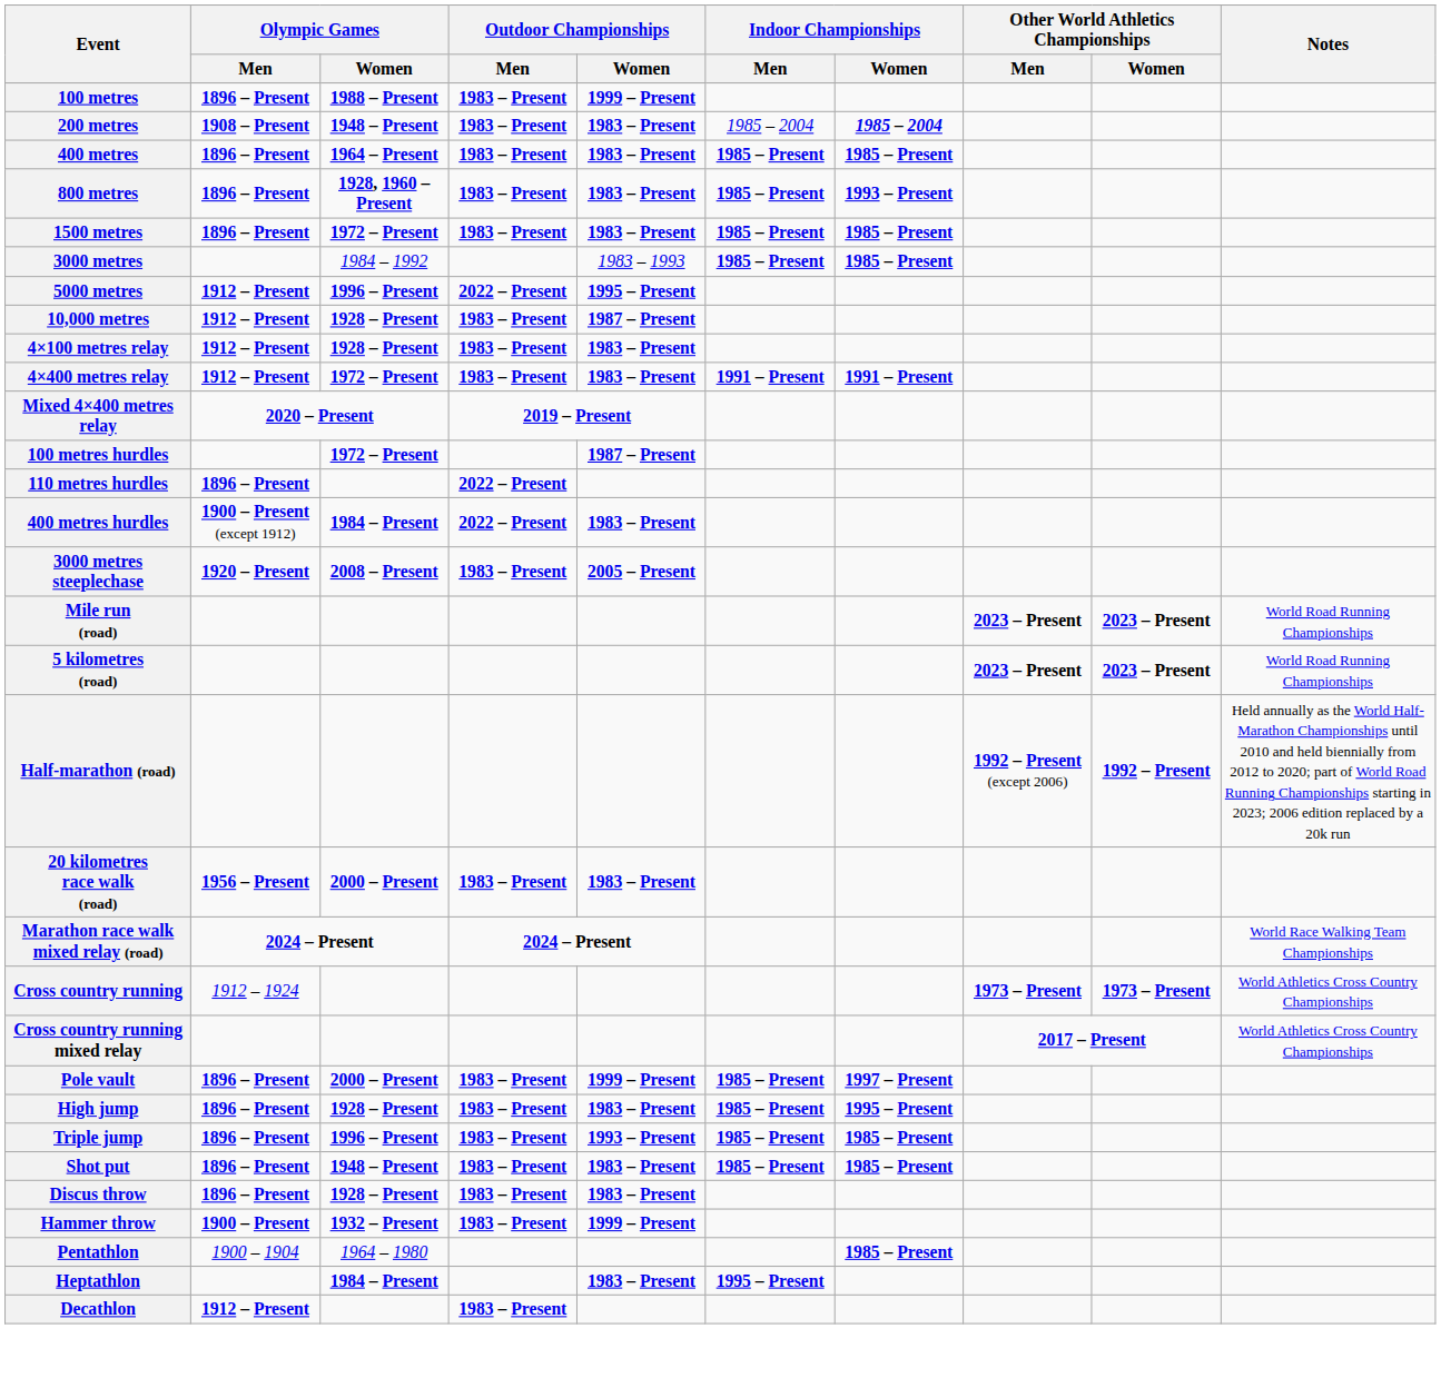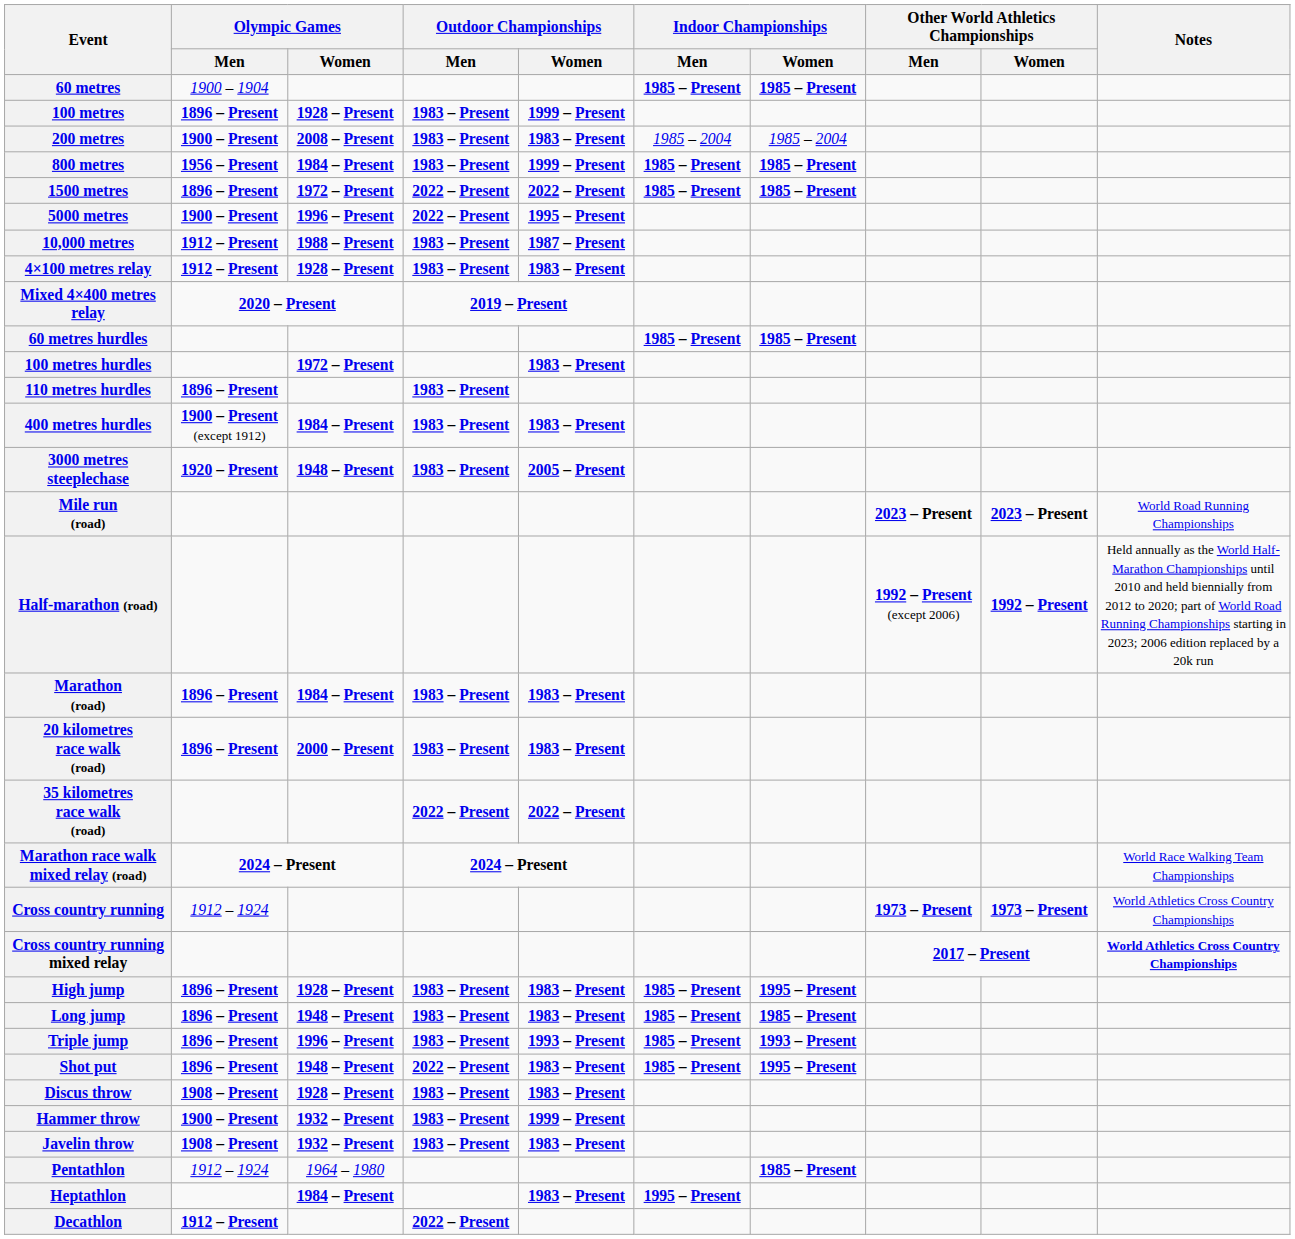 <table class="wikitable"  style= "text-align:center; font-size:95%;">
 <tr>
 <th rowspan=2>Event</th>
 <th scope="col" style="width: 15%;" colspan=2><a href='#'>Olympic Games</a></th>
 <th colspan=2><a href='#'>Outdoor Championships</a></th>
 <th colspan=2><a href='#'>Indoor Championships</a></th>
 <th colspan="2">Other World Athletics Championships</th>
 <th rowspan=2 scope="col" style="width: 15%;">Notes</th>
 </tr>
 <tr>
 <th scope="col" style="width: 9%;">Men</th>
 <th scope="col" style="width: 9%;">Women</th>
 <th scope="col" style="width: 9%;">Men</th>
 <th scope="col" style="width: 9%;">Women</th>
 <th scope="col" style="width: 9%;">Men</th>
 <th scope="col" style="width: 9%;">Women</th>
 <th scope="col" style="width: 9%;">Men</th>
 <th scope="col" style="width: 9%;">Women</th>
 </tr>
 <tr>
+<th><a href='#'>60 metres</a></th>
+<td><em><a href='#'>1900</a> – <a href='#'>1904</a></em></td>
+<td></td>
+<td></td>
+<td></td>
+<td><strong><a href='#'>1985</a> – <a href='#'>Present</a></strong></td>
+<td><strong><a href='#'>1985</a> – <a href='#'>Present</a></strong></td>
+<td></td>
+<td></td>
+<td></td>
+</tr>
+<tr>
 <th><a href='#'>100 metres</a></th>
 <td><strong><a href='#'>1896</a> – <a href='#'>Present</a></strong></td>
-<td><strong><a href='#'>1988</a> – <a href='#'>Present</a></strong></td>
+<td><strong><a href='#'>1928</a> – <a href='#'>Present</a></strong></td>
 <td><strong><a href='#'>1983</a> – <a href='#'>Present</a></strong></td>
 <td><strong><a href='#'>1999</a> – <a href='#'>Present</a></strong></td>
 <td></td>
 <td></td>
 <td></td>
 <td></td>
 <td></td>
 </tr>
 <tr>
 <th><a href='#'>200 metres</a></th>
-<td><strong><a href='#'>1908</a> – <a href='#'>Present</a></strong></td>
-<td><strong><a href='#'>1948</a> – <a href='#'>Present</a></strong></td>
+<td><strong><a href='#'>1900</a> – <a href='#'>Present</a></strong></td>
+<td><strong><a href='#'>2008</a> – <a href='#'>Present</a></strong></td>
 <td><strong><a href='#'>1983</a> – <a href='#'>Present</a></strong></td>
 <td><strong><a href='#'>1983</a> – <a href='#'>Present</a></strong></td>
 <td><em><a href='#'>1985</a> – <a href='#'>2004</a></em></td>
-<td><strong><em><a href='#'>1985</a> – <a href='#'>2004</a></em></strong></td>
-<td></td>
-<td></td>
-<td></td>
-</tr>
-<tr>
-<th><a href='#'>400 metres</a></th>
-<td><strong><a href='#'>1896</a> – <a href='#'>Present</a></strong></td>
-<td><strong><a href='#'>1964</a> – <a href='#'>Present</a></strong></td>
-<td><strong><a href='#'>1983</a> – <a href='#'>Present</a></strong></td>
-<td><strong><a href='#'>1983</a> – <a href='#'>Present</a></strong></td>
-<td><strong><a href='#'>1985</a> – <a href='#'>Present</a></strong></td>
-<td><strong><a href='#'>1985</a> – <a href='#'>Present</a></strong></td>
+<td><em><a href='#'>1985</a> – <a href='#'>2004</a></em></td>
 <td></td>
 <td></td>
 <td></td>
 </tr>
 <tr>
 <th><a href='#'>800 metres</a></th>
-<td><strong><a href='#'>1896</a> – <a href='#'>Present</a></strong></td>
-<td><strong><a href='#'>1928</a>, <a href='#'>1960</a> – <a href='#'>Present</a></strong></td>
+<td><strong><a href='#'>1956</a> – <a href='#'>Present</a></strong></td>
+<td><strong><a href='#'>1984</a> – <a href='#'>Present</a></strong></td>
 <td><strong><a href='#'>1983</a> – <a href='#'>Present</a></strong></td>
-<td><strong><a href='#'>1983</a> – <a href='#'>Present</a></strong></td>
+<td><strong><a href='#'>1999</a> – <a href='#'>Present</a></strong></td>
 <td><strong><a href='#'>1985</a> – <a href='#'>Present</a></strong></td>
-<td><strong><a href='#'>1993</a> – <a href='#'>Present</a></strong></td>
+<td><strong><a href='#'>1985</a> – <a href='#'>Present</a></strong></td>
 <td></td>
 <td></td>
 <td></td>
 </tr>
 <tr>
 <th><a href='#'>1500 metres</a></th>
 <td><strong><a href='#'>1896</a> – <a href='#'>Present</a></strong></td>
 <td><strong><a href='#'>1972</a> – <a href='#'>Present</a></strong></td>
-<td><strong><a href='#'>1983</a> – <a href='#'>Present</a></strong></td>
-<td><strong><a href='#'>1983</a> – <a href='#'>Present</a></strong></td>
-<td><strong><a href='#'>1985</a> – <a href='#'>Present</a></strong></td>
-<td><strong><a href='#'>1985</a> – <a href='#'>Present</a></strong></td>
-<td></td>
-<td></td>
-<td></td>
-</tr>
-<tr>
-<th><a href='#'>3000 metres</a></th>
-<td></td>
-<td><em><a href='#'>1984</a> – <a href='#'>1992</a></em></td>
-<td></td>
-<td><em><a href='#'>1983</a> – <a href='#'>1993</a></em></td>
+<td><strong><a href='#'>2022</a> – <a href='#'>Present</a></strong></td>
+<td><strong><a href='#'>2022</a> – <a href='#'>Present</a></strong></td>
 <td><strong><a href='#'>1985</a> – <a href='#'>Present</a></strong></td>
 <td><strong><a href='#'>1985</a> – <a href='#'>Present</a></strong></td>
 <td></td>
 <td></td>
 <td></td>
 </tr>
 <tr>
 <th><a href='#'>5000 metres</a></th>
-<td><strong><a href='#'>1912</a> – <a href='#'>Present</a></strong></td>
+<td><strong><a href='#'>1900</a> – <a href='#'>Present</a></strong></td>
 <td><strong><a href='#'>1996</a> – <a href='#'>Present</a></strong></td>
 <td><strong><a href='#'>2022</a> – <a href='#'>Present</a></strong></td>
 <td><strong><a href='#'>1995</a> – <a href='#'>Present</a></strong></td>
 <td></td>
 <td></td>
 <td></td>
 <td></td>
 <td></td>
 </tr>
 <tr>
 <th><a href='#'>10,000 metres</a></th>
 <td><strong><a href='#'>1912</a> – <a href='#'>Present</a></strong></td>
-<td><strong><a href='#'>1928</a> – <a href='#'>Present</a></strong></td>
+<td><strong><a href='#'>1988</a> – <a href='#'>Present</a></strong></td>
 <td><strong><a href='#'>1983</a> – <a href='#'>Present</a></strong></td>
 <td><strong><a href='#'>1987</a> – <a href='#'>Present</a></strong></td>
 <td></td>
 <td></td>
 <td></td>
 <td></td>
 <td></td>
 </tr>
 <tr>
 <th><a href='#'>4×100 metres relay</a></th>
 <td><strong><a href='#'>1912</a> – <a href='#'>Present</a></strong></td>
 <td><strong><a href='#'>1928</a> – <a href='#'>Present</a></strong></td>
 <td><strong><a href='#'>1983</a> – <a href='#'>Present</a></strong></td>
 <td><strong><a href='#'>1983</a> – <a href='#'>Present</a></strong></td>
 <td></td>
 <td></td>
 <td></td>
 <td></td>
 <td></td>
 </tr>
 <tr>
-<th><a href='#'>4×400 metres relay</a></th>
-<td><strong><a href='#'>1912</a> – <a href='#'>Present</a></strong></td>
-<td><strong><a href='#'>1972</a> – <a href='#'>Present</a></strong></td>
-<td><strong><a href='#'>1983</a> – <a href='#'>Present</a></strong></td>
-<td><strong><a href='#'>1983</a> – <a href='#'>Present</a></strong></td>
-<td><strong><a href='#'>1991</a> – <a href='#'>Present</a></strong></td>
-<td><strong><a href='#'>1991</a> – <a href='#'>Present</a></strong></td>
-<td></td>
-<td></td>
-<td></td>
-</tr>
-<tr>
 <th><a href='#'>Mixed 4×400 metres relay</a></th>
 <td colspan="2"><strong><a href='#'>2020</a> – <a href='#'>Present</a></strong></td>
 <td colspan="2"><strong><a href='#'>2019</a> – <a href='#'>Present</a></strong></td>
 <td></td>
 <td></td>
 <td></td>
 <td></td>
 <td></td>
 </tr>
 <tr>
+<th><a href='#'>60 metres hurdles</a></th>
+<td></td>
+<td></td>
+<td></td>
+<td></td>
+<td><strong><a href='#'>1985</a> – <a href='#'>Present</a></strong></td>
+<td><strong><a href='#'>1985</a> – <a href='#'>Present</a></strong></td>
+<td></td>
+<td></td>
+<td></td>
+</tr>
+<tr>
 <th><a href='#'>100 metres hurdles</a></th>
 <td></td>
 <td><strong><a href='#'>1972</a> – <a href='#'>Present</a></strong></td>
 <td></td>
-<td><strong><a href='#'>1987</a> – <a href='#'>Present</a></strong></td>
+<td><strong><a href='#'>1983</a> – <a href='#'>Present</a></strong></td>
 <td></td>
 <td></td>
 <td></td>
 <td></td>
 <td></td>
 </tr>
 <tr>
 <th><a href='#'>110 metres hurdles</a></th>
 <td><strong><a href='#'>1896</a> – <a href='#'>Present</a></strong></td>
 <td></td>
-<td><strong><a href='#'>2022</a> – <a href='#'>Present</a></strong></td>
+<td><strong><a href='#'>1983</a> – <a href='#'>Present</a></strong></td>
 <td></td>
 <td></td>
 <td></td>
 <td></td>
 <td></td>
 <td></td>
 </tr>
 <tr>
 <th><a href='#'>400 metres hurdles</a></th>
 <td><strong><a href='#'>1900</a> – <a href='#'>Present</a></strong><br><small>(except 1912)</small></td>
 <td><strong><a href='#'>1984</a> – <a href='#'>Present</a></strong></td>
-<td><strong><a href='#'>2022</a> – <a href='#'>Present</a></strong></td>
+<td><strong><a href='#'>1983</a> – <a href='#'>Present</a></strong></td>
 <td><strong><a href='#'>1983</a> – <a href='#'>Present</a></strong></td>
 <td></td>
 <td></td>
 <td></td>
 <td></td>
 <td></td>
 </tr>
 <tr>
 <th><a href='#'>3000 metres steeplechase</a></th>
 <td><strong><a href='#'>1920</a> – <a href='#'>Present</a></strong></td>
-<td><strong><a href='#'>2008</a> – <a href='#'>Present</a></strong></td>
+<td><strong><a href='#'>1948</a> – <a href='#'>Present</a></strong></td>
 <td><strong><a href='#'>1983</a> – <a href='#'>Present</a></strong></td>
 <td><strong><a href='#'>2005</a> – <a href='#'>Present</a></strong></td>
 <td></td>
 <td></td>
 <td></td>
 <td></td>
 <td></td>
 </tr>
 <tr>
 <th><a href='#'>Mile run</a> <br><small>(road)</small></th>
-<td></td>
-<td></td>
-<td></td>
-<td></td>
-<td></td>
-<td></td>
-<td><strong><a href='#'>2023</a> – Present</strong></td>
-<td><strong><a href='#'>2023</a> – Present</strong></td>
-<td><small><a href='#'>World Road Running Championships</a></small></td>
-</tr>
-<tr>
-<th><a href='#'>5 kilometres</a> <br><small>(road)</small></th>
 <td></td>
 <td></td>
 <td></td>
 <td></td>
 <td></td>
 <td></td>
 <td><strong><a href='#'>2023</a> – Present</strong></td>
 <td><strong><a href='#'>2023</a> – Present</strong></td>
 <td><small><a href='#'>World Road Running Championships</a></small></td>
 </tr>
 <tr>
 <th><a href='#'>Half-marathon</a> <small>(road)</small></th>
 <td></td>
 <td></td>
 <td></td>
 <td></td>
 <td></td>
 <td></td>
 <td><strong><a href='#'>1992</a> – <a href='#'>Present</a></strong> <small>(except 2006)</small></td>
 <td><strong><a href='#'>1992</a> – <a href='#'>Present</a></strong></td>
 <td><small>Held annually as the <a href='#'>World Half-Marathon Championships</a> until 2010 and held biennially from 2012 to 2020; part of  <a href='#'>World Road Running Championships</a> starting in 2023; 2006 edition replaced by a 20k run</small></td>
 </tr>
 <tr>
+<th><a href='#'>Marathon</a> <br><small>(road)</small></th>
+<td><strong><a href='#'>1896</a> – <a href='#'>Present</a></strong></td>
+<td><strong><a href='#'>1984</a> – <a href='#'>Present</a></strong></td>
+<td><strong><a href='#'>1983</a> – <a href='#'>Present</a></strong></td>
+<td><strong><a href='#'>1983</a> – <a href='#'>Present</a></strong></td>
+<td></td>
+<td></td>
+<td></td>
+<td></td>
+<td></td>
+</tr>
+<tr>
 <th><a href='#'>20 kilometres <br>race walk</a> <br><small>(road)</small></th>
-<td><strong><a href='#'>1956</a> – <a href='#'>Present</a></strong></td>
+<td><strong><a href='#'>1896</a> – <a href='#'>Present</a></strong></td>
 <td><strong><a href='#'>2000</a> – <a href='#'>Present</a></strong></td>
 <td><strong><a href='#'>1983</a> – <a href='#'>Present</a></strong></td>
 <td><strong><a href='#'>1983</a> – <a href='#'>Present</a></strong></td>
+<td></td>
+<td></td>
+<td></td>
+<td></td>
+<td></td>
+</tr>
+<tr>
+<th><a href='#'>35 kilometres <br>race walk</a> <br><small>(road)</small></th>
+<td></td>
+<td></td>
+<td><strong><a href='#'>2022</a> – <a href='#'>Present</a></strong></td>
+<td><strong><a href='#'>2022</a> – <a href='#'>Present</a></strong></td>
 <td></td>
 <td></td>
 <td></td>
 <td></td>
 <td></td>
 </tr>
 <tr>
 <th><a href='#'>Marathon race walk mixed relay</a> <small>(road)</small></th>
 <td colspan="2"><a href='#'><strong>2024</strong></a> <strong>– Present</strong></td>
 <td colspan="2"><a href='#'><strong>2024</strong></a> <strong>– Present</strong></td>
 <td></td>
 <td></td>
 <td></td>
 <td></td>
 <td><a href='#'><small>World Race Walking Team Championships</small></a></td>
 </tr>
 <tr>
 <th><a href='#'>Cross country running</a></th>
 <td><em><a href='#'>1912</a> – <a href='#'>1924</a></em></td>
 <td></td>
 <td></td>
 <td></td>
 <td></td>
 <td></td>
 <td><strong><a href='#'>1973</a> – <a href='#'>Present</a></strong></td>
 <td><strong><a href='#'>1973</a> – <a href='#'>Present</a></strong></td>
 <td><small><a href='#'>World Athletics Cross Country Championships</a></small></td>
 </tr>
 <tr>
 <th><a href='#'>Cross country running</a> mixed relay</th>
 <td></td>
 <td></td>
 <td></td>
 <td></td>
 <td></td>
 <td></td>
 <td colspan="2"><strong><a href='#'>2017</a> – <a href='#'>Present</a></strong></td>
-<td><small><a href='#'>World Athletics Cross Country Championships</a></small></td>
-</tr>
-<tr>
-<th><a href='#'>Pole vault</a></th>
-<td><strong><a href='#'>1896</a> – <a href='#'>Present</a></strong></td>
-<td><strong><a href='#'>2000</a> – <a href='#'>Present</a></strong></td>
-<td><strong><a href='#'>1983</a> – <a href='#'>Present</a></strong></td>
-<td><strong><a href='#'>1999</a> – <a href='#'>Present</a></strong></td>
-<td><strong><a href='#'>1985</a> – <a href='#'>Present</a></strong></td>
-<td><strong><a href='#'>1997</a> – <a href='#'>Present</a></strong></td>
-<td></td>
-<td></td>
-<td></td>
+<td><strong><small><a href='#'>World Athletics Cross Country Championships</a></small></strong></td>
 </tr>
 <tr>
 <th><a href='#'>High jump</a></th>
 <td><strong><a href='#'>1896</a> – <a href='#'>Present</a></strong></td>
 <td><strong><a href='#'>1928</a> – <a href='#'>Present</a></strong></td>
 <td><strong><a href='#'>1983</a> – <a href='#'>Present</a></strong></td>
 <td><strong><a href='#'>1983</a> – <a href='#'>Present</a></strong></td>
 <td><strong><a href='#'>1985</a> – <a href='#'>Present</a></strong></td>
 <td><strong><a href='#'>1995</a> – <a href='#'>Present</a></strong></td>
 <td></td>
 <td></td>
 <td></td>
 </tr>
 <tr>
-<th><a href='#'>Triple jump</a></th>
-<td><strong><a href='#'>1896</a> – <a href='#'>Present</a></strong></td>
-<td><strong><a href='#'>1996</a> – <a href='#'>Present</a></strong></td>
-<td><strong><a href='#'>1983</a> – <a href='#'>Present</a></strong></td>
-<td><strong><a href='#'>1993</a> – <a href='#'>Present</a></strong></td>
-<td><strong><a href='#'>1985</a> – <a href='#'>Present</a></strong></td>
-<td><strong><a href='#'>1985</a> – <a href='#'>Present</a></strong></td>
-<td></td>
-<td></td>
-<td></td>
-</tr>
-<tr>
-<th><a href='#'>Shot put</a></th>
+<th><a href='#'>Long jump</a></th>
 <td><strong><a href='#'>1896</a> – <a href='#'>Present</a></strong></td>
 <td><strong><a href='#'>1948</a> – <a href='#'>Present</a></strong></td>
 <td><strong><a href='#'>1983</a> – <a href='#'>Present</a></strong></td>
 <td><strong><a href='#'>1983</a> – <a href='#'>Present</a></strong></td>
 <td><strong><a href='#'>1985</a> – <a href='#'>Present</a></strong></td>
 <td><strong><a href='#'>1985</a> – <a href='#'>Present</a></strong></td>
 <td></td>
 <td></td>
 <td></td>
 </tr>
 <tr>
+<th><a href='#'>Triple jump</a></th>
+<td><strong><a href='#'>1896</a> – <a href='#'>Present</a></strong></td>
+<td><strong><a href='#'>1996</a> – <a href='#'>Present</a></strong></td>
+<td><strong><a href='#'>1983</a> – <a href='#'>Present</a></strong></td>
+<td><strong><a href='#'>1993</a> – <a href='#'>Present</a></strong></td>
+<td><strong><a href='#'>1985</a> – <a href='#'>Present</a></strong></td>
+<td><strong><a href='#'>1993</a> – <a href='#'>Present</a></strong></td>
+<td></td>
+<td></td>
+<td></td>
+</tr>
+<tr>
+<th><a href='#'>Shot put</a></th>
+<td><strong><a href='#'>1896</a> – <a href='#'>Present</a></strong></td>
+<td><strong><a href='#'>1948</a> – <a href='#'>Present</a></strong></td>
+<td><strong><a href='#'>2022</a> – <a href='#'>Present</a></strong></td>
+<td><strong><a href='#'>1983</a> – <a href='#'>Present</a></strong></td>
+<td><strong><a href='#'>1985</a> – <a href='#'>Present</a></strong></td>
+<td><strong><a href='#'>1995</a> – <a href='#'>Present</a></strong></td>
+<td></td>
+<td></td>
+<td></td>
+</tr>
+<tr>
 <th><a href='#'>Discus throw</a></th>
-<td><strong><a href='#'>1896</a> – <a href='#'>Present</a></strong></td>
+<td><strong><a href='#'>1908</a> – <a href='#'>Present</a></strong></td>
 <td><strong><a href='#'>1928</a> – <a href='#'>Present</a></strong></td>
 <td><strong><a href='#'>1983</a> – <a href='#'>Present</a></strong></td>
 <td><strong><a href='#'>1983</a> – <a href='#'>Present</a></strong></td>
 <td></td>
 <td></td>
 <td></td>
 <td></td>
 <td></td>
 </tr>
 <tr>
 <th><a href='#'>Hammer throw</a></th>
 <td><strong><a href='#'>1900</a> – <a href='#'>Present</a></strong></td>
 <td><strong><a href='#'>1932</a> – <a href='#'>Present</a></strong></td>
 <td><strong><a href='#'>1983</a> – <a href='#'>Present</a></strong></td>
 <td><strong><a href='#'>1999</a> – <a href='#'>Present</a></strong></td>
 <td></td>
 <td></td>
 <td></td>
 <td></td>
 <td></td>
 </tr>
 <tr>
+<th><a href='#'>Javelin throw</a></th>
+<td><strong><a href='#'>1908</a> – <a href='#'>Present</a></strong></td>
+<td><strong><a href='#'>1932</a> – <a href='#'>Present</a></strong></td>
+<td><strong><a href='#'>1983</a> – <a href='#'>Present</a></strong></td>
+<td><strong><a href='#'>1983</a> – <a href='#'>Present</a></strong></td>
+<td></td>
+<td></td>
+<td></td>
+<td></td>
+<td></td>
+</tr>
+<tr>
 <th><a href='#'>Pentathlon</a></th>
-<td><em><a href='#'>1900</a> – <a href='#'>1904</a></em></td>
+<td><em><a href='#'>1912</a> – <a href='#'>1924</a></em></td>
 <td><em><a href='#'>1964</a> – <a href='#'>1980</a></em></td>
 <td></td>
 <td></td>
 <td></td>
 <td><strong><a href='#'>1985</a> – <a href='#'>Present</a></strong></td>
 <td></td>
 <td></td>
 <td></td>
 </tr>
 <tr>
 <th><a href='#'>Heptathlon</a></th>
 <td></td>
 <td><strong><a href='#'>1984</a> – <a href='#'>Present</a></strong></td>
 <td></td>
 <td><strong><a href='#'>1983</a> – <a href='#'>Present</a></strong></td>
 <td><strong><a href='#'>1995</a> – <a href='#'>Present</a></strong></td>
 <td></td>
 <td></td>
 <td></td>
 <td></td>
 </tr>
 <tr>
 <th><a href='#'>Decathlon</a></th>
 <td><strong><a href='#'>1912</a> – <a href='#'>Present</a></strong></td>
 <td></td>
-<td><strong><a href='#'>1983</a> – <a href='#'>Present</a></strong></td>
+<td><strong><a href='#'>2022</a> – <a href='#'>Present</a></strong></td>
 <td></td>
 <td></td>
 <td></td>
 <td></td>
 <td></td>
 <td></td>
 </tr>
 </table>
